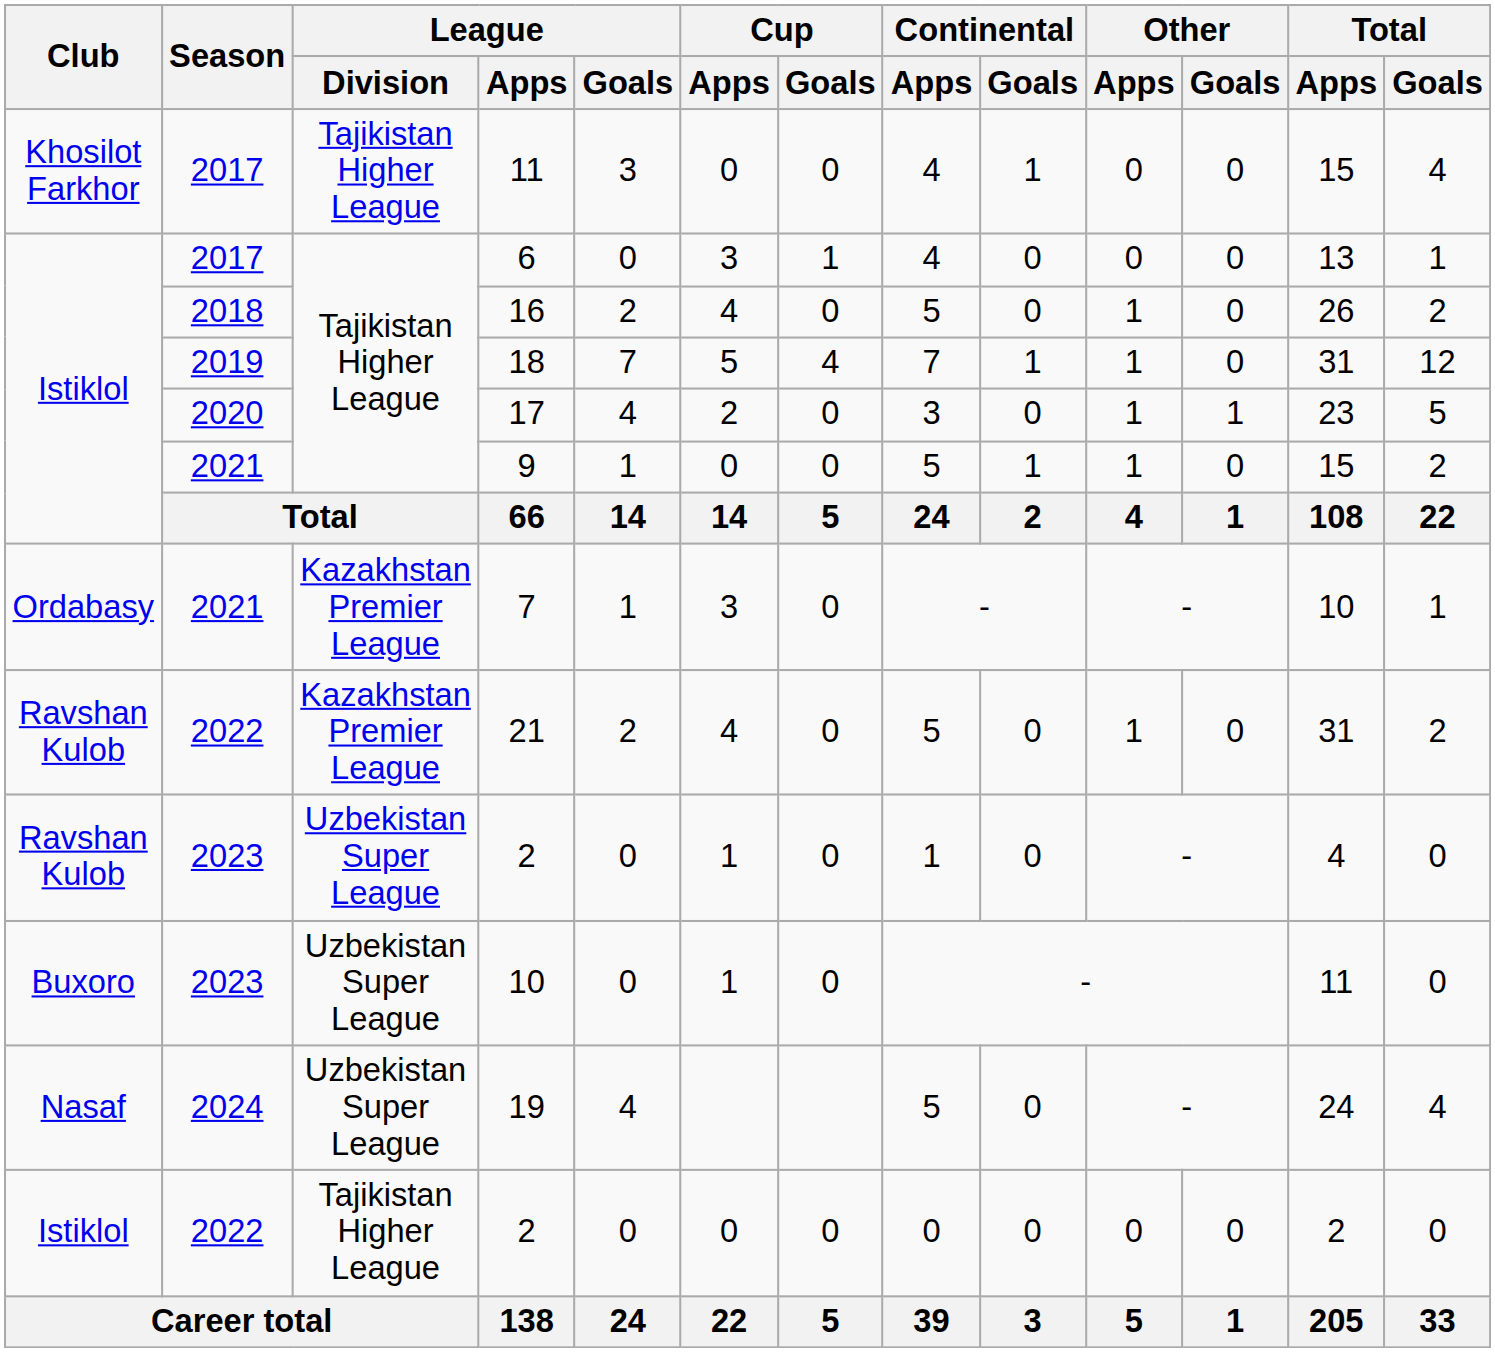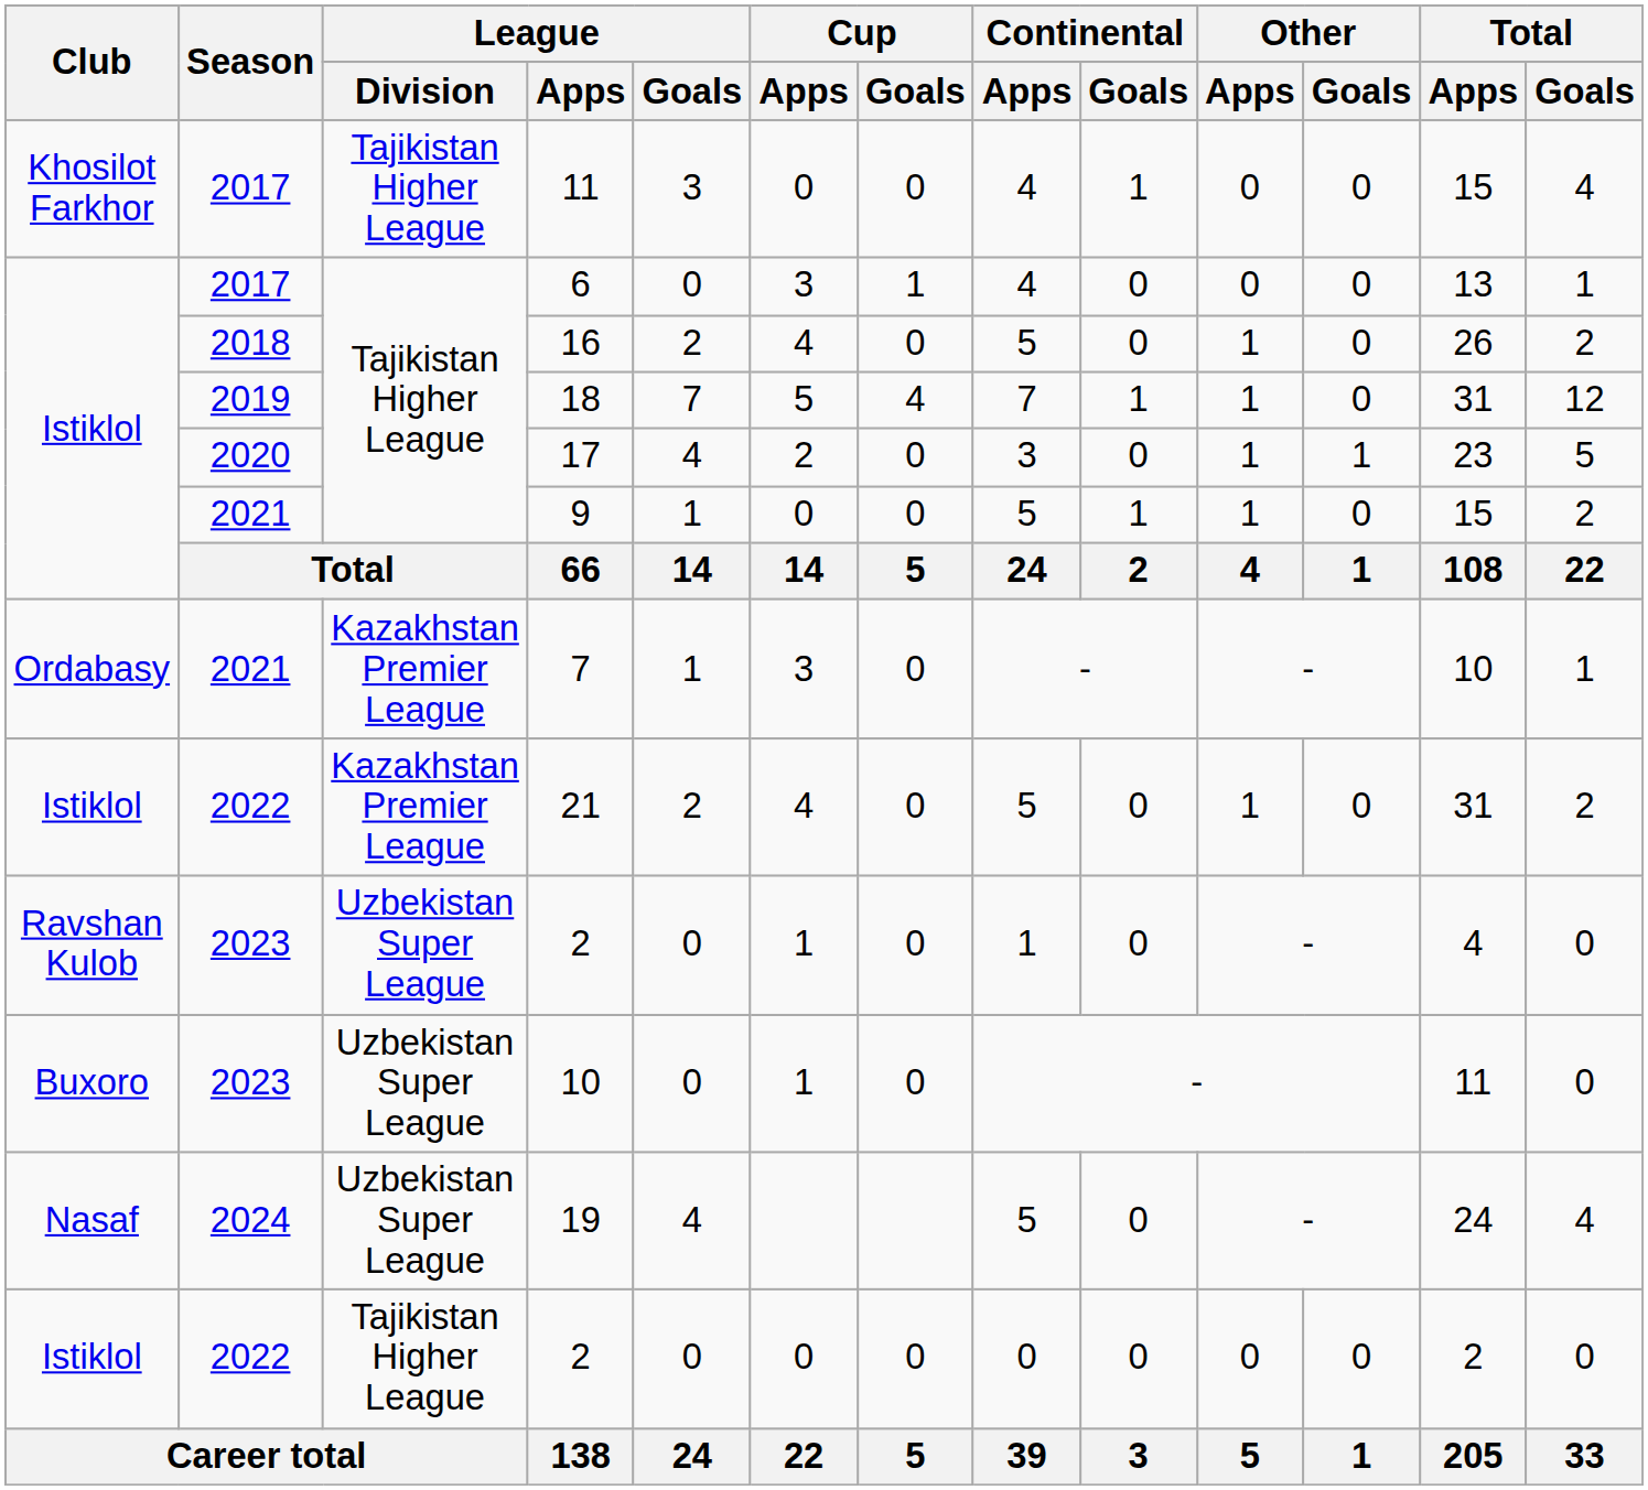 <table class="wikitable" style="text-align: center;">
 <tr>
 <th rowspan="2">Club</th>
 <th rowspan="2">Season</th>
 <th colspan="3">League</th>
 <th colspan="2">Cup</th>
 <th colspan="2">Continental</th>
 <th colspan="2">Other</th>
 <th colspan="2">Total</th>
 </tr>
 <tr>
 <th>Division</th>
 <th>Apps</th>
 <th>Goals</th>
 <th>Apps</th>
 <th>Goals</th>
 <th>Apps</th>
 <th>Goals</th>
 <th>Apps</th>
 <th>Goals</th>
 <th>Apps</th>
 <th>Goals</th>
 </tr>
 <tr>
 <td><a href='#'>Khosilot Farkhor</a></td>
 <td><a href='#'>2017</a></td>
 <td><a href='#'>Tajikistan Higher League</a></td>
 <td>11</td>
 <td>3</td>
 <td>0</td>
 <td>0</td>
 <td>4</td>
 <td>1</td>
 <td>0</td>
 <td>0</td>
 <td>15</td>
 <td>4</td>
 </tr>
 <tr>
 <td rowspan="6" valign="center"><a href='#'>Istiklol</a></td>
 <td><a href='#'>2017</a></td>
 <td rowspan="5" valign="center">Tajikistan Higher League</td>
 <td>6</td>
 <td>0</td>
 <td>3</td>
 <td>1</td>
 <td>4</td>
 <td>0</td>
 <td>0</td>
 <td>0</td>
 <td>13</td>
 <td>1</td>
 </tr>
 <tr>
 <td><a href='#'>2018</a></td>
 <td>16</td>
 <td>2</td>
 <td>4</td>
 <td>0</td>
 <td>5</td>
 <td>0</td>
 <td>1</td>
 <td>0</td>
 <td>26</td>
 <td>2</td>
 </tr>
 <tr>
 <td><a href='#'>2019</a></td>
 <td>18</td>
 <td>7</td>
 <td>5</td>
 <td>4</td>
 <td>7</td>
 <td>1</td>
 <td>1</td>
 <td>0</td>
 <td>31</td>
 <td>12</td>
 </tr>
 <tr>
 <td><a href='#'>2020</a></td>
 <td>17</td>
 <td>4</td>
 <td>2</td>
 <td>0</td>
 <td>3</td>
 <td>0</td>
 <td>1</td>
 <td>1</td>
 <td>23</td>
 <td>5</td>
 </tr>
 <tr>
 <td><a href='#'>2021</a></td>
 <td>9</td>
 <td>1</td>
 <td>0</td>
 <td>0</td>
 <td>5</td>
 <td>1</td>
 <td>1</td>
 <td>0</td>
 <td>15</td>
 <td>2</td>
 </tr>
 <tr>
 <th colspan="2">Total</th>
 <th>66</th>
 <th>14</th>
 <th>14</th>
 <th>5</th>
 <th>24</th>
 <th>2</th>
 <th>4</th>
 <th>1</th>
 <th>108</th>
 <th>22</th>
 </tr>
 <tr>
 <td><a href='#'>Ordabasy</a></td>
 <td><a href='#'>2021</a></td>
 <td><a href='#'>Kazakhstan Premier League</a></td>
 <td>7</td>
 <td>1</td>
 <td>3</td>
 <td>0</td>
 <td colspan="2">-</td>
 <td colspan="2">-</td>
 <td>10</td>
 <td>1</td>
 </tr>
 <tr>
-<td><a href='#'>Ravshan Kulob</a></td>
+<td><a href='#'>Istiklol</a></td>
 <td><a href='#'>2022</a></td>
 <td><a href='#'>Kazakhstan Premier League</a></td>
 <td>21</td>
 <td>2</td>
 <td>4</td>
 <td>0</td>
 <td>5</td>
 <td>0</td>
 <td>1</td>
 <td>0</td>
 <td>31</td>
 <td>2</td>
 </tr>
 <tr>
 <td><a href='#'>Ravshan Kulob</a></td>
 <td><a href='#'>2023</a></td>
 <td><a href='#'>Uzbekistan Super League</a></td>
 <td>2</td>
 <td>0</td>
 <td>1</td>
 <td>0</td>
 <td>1</td>
 <td>0</td>
 <td colspan="2">-</td>
 <td>4</td>
 <td>0</td>
 </tr>
 <tr>
 <td><a href='#'>Buxoro</a></td>
 <td><a href='#'>2023</a></td>
 <td>Uzbekistan Super League</td>
 <td>10</td>
 <td>0</td>
 <td>1</td>
 <td>0</td>
 <td colspan="4">-</td>
 <td>11</td>
 <td>0</td>
 </tr>
 <tr>
 <td><a href='#'>Nasaf</a></td>
 <td><a href='#'>2024</a></td>
 <td>Uzbekistan Super League</td>
 <td>19</td>
 <td>4</td>
 <td></td>
 <td></td>
 <td>5</td>
 <td>0</td>
 <td colspan="2">-</td>
 <td>24</td>
 <td>4</td>
 </tr>
 <tr>
 <td><a href='#'>Istiklol</a></td>
 <td><a href='#'>2022</a></td>
 <td>Tajikistan Higher League</td>
 <td>2</td>
 <td>0</td>
 <td>0</td>
 <td>0</td>
 <td>0</td>
 <td>0</td>
 <td>0</td>
 <td>0</td>
 <td>2</td>
 <td>0</td>
 </tr>
 <tr>
 <th colspan="3">Career total</th>
 <th>138</th>
 <th>24</th>
 <th>22</th>
 <th>5</th>
 <th>39</th>
 <th>3</th>
 <th>5</th>
 <th>1</th>
 <th>205</th>
 <th>33</th>
 </tr>
 </table>
